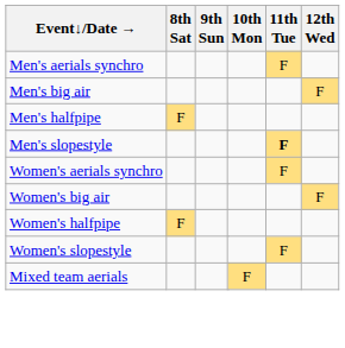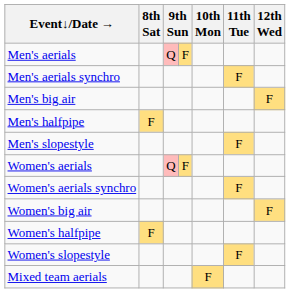 <table class="wikitable" style="margin:0.5em auto; font-size:90%; line-height:1.25em; text-align:center;">
 <tr>
 <th>Event↓/Date →</th>
 <th>8th<br>Sat</th>
 <th colspan=2>9th<br>Sun</th>
 <th>10th<br>Mon</th>
 <th>11th<br>Tue</th>
 <th>12th<br>Wed</th>
+</tr>
+<tr>
+<td align="left"><a href='#'>Men's aerials</a></td>
+<td></td>
+<td bgcolor="#FFBBBB">Q</td>
+<td bgcolor="#FFDF80">F</td>
+<td></td>
+<td></td>
+<td></td>
 </tr>
 <tr>
 <td align="left"><a href='#'>Men's aerials synchro</a></td>
 <td></td>
 <td colspan=2></td>
 <td></td>
 <td bgcolor="#FFDF80">F</td>
 <td></td>
 </tr>
 <tr>
 <td align="left"><a href='#'>Men's big air</a></td>
 <td></td>
 <td colspan=2></td>
 <td></td>
 <td></td>
 <td bgcolor="#FFDF80">F</td>
 </tr>
 <tr>
 <td align="left"><a href='#'>Men's halfpipe</a></td>
 <td bgcolor="#FFDF80">F</td>
 <td colspan=2></td>
 <td></td>
 <td></td>
 <td></td>
 </tr>
 <tr>
 <td align="left"><a href='#'>Men's slopestyle</a></td>
 <td></td>
 <td colspan=2></td>
 <td></td>
-<td bgcolor="#FFDF80"><strong>F</strong></td>
+<td bgcolor="#FFDF80">F</td>
+<td></td>
+</tr>
+<tr>
+<td align="left"><a href='#'>Women's aerials</a></td>
+<td></td>
+<td bgcolor="#FFBBBB">Q</td>
+<td bgcolor="#FFDF80">F</td>
+<td></td>
+<td></td>
 <td></td>
 </tr>
 <tr>
 <td align="left"><a href='#'>Women's aerials synchro</a></td>
 <td></td>
 <td colspan=2></td>
 <td></td>
 <td bgcolor="#FFDF80">F</td>
 <td></td>
 </tr>
 <tr>
 <td align="left"><a href='#'>Women's big air</a></td>
 <td></td>
 <td colspan=2></td>
 <td></td>
 <td></td>
 <td bgcolor="#FFDF80">F</td>
 </tr>
 <tr>
 <td align="left"><a href='#'>Women's halfpipe</a></td>
 <td bgcolor="#FFDF80">F</td>
 <td colspan=2></td>
 <td></td>
 <td></td>
 <td></td>
 </tr>
 <tr>
 <td align="left"><a href='#'>Women's slopestyle</a></td>
 <td></td>
 <td colspan=2></td>
 <td></td>
 <td bgcolor="#FFDF80">F</td>
 <td></td>
 </tr>
 <tr>
 <td align="left"><a href='#'>Mixed team aerials</a></td>
 <td></td>
 <td colspan=2></td>
 <td bgcolor="#FFDF80">F</td>
 <td></td>
 <td></td>
 </tr>
 </table>
